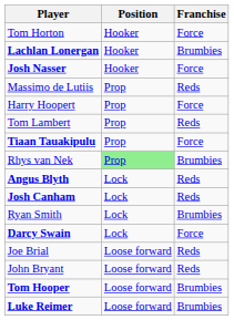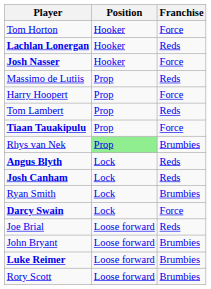 <table class="wikitable">
 <tr>
 <th>Player</th>
 <th>Position</th>
 <th>Franchise</th>
 </tr>
 <tr>
 <td><a href='#'>Tom Horton</a></td>
 <td><a href='#'>Hooker</a></td>
 <td><a href='#'>Force</a></td>
 </tr>
 <tr>
 <td><strong><a href='#'>Lachlan Lonergan</a></strong></td>
 <td><a href='#'>Hooker</a></td>
-<td><a href='#'>Brumbies</a></td>
+<td><a href='#'>Reds</a></td>
 </tr>
 <tr>
 <td><strong><a href='#'>Josh Nasser</a></strong></td>
 <td><a href='#'>Hooker</a></td>
 <td><a href='#'>Force</a></td>
 </tr>
 <tr>
 <td><a href='#'>Massimo de Lutiis</a></td>
 <td><a href='#'>Prop</a></td>
 <td><a href='#'>Reds</a></td>
 </tr>
 <tr>
 <td><a href='#'>Harry Hoopert</a></td>
 <td><a href='#'>Prop</a></td>
 <td><a href='#'>Force</a></td>
 </tr>
 <tr>
 <td><a href='#'>Tom Lambert</a></td>
 <td><a href='#'>Prop</a></td>
 <td><a href='#'>Reds</a></td>
 </tr>
 <tr>
 <td><strong><a href='#'>Tiaan Tauakipulu</a></strong></td>
 <td><a href='#'>Prop</a></td>
 <td><a href='#'>Force</a></td>
 </tr>
 <tr>
 <td><a href='#'>Rhys van Nek</a></td>
 <td style="background: lightgreen;"><a href='#'>Prop</a></td>
 <td><a href='#'>Brumbies</a></td>
 </tr>
 <tr>
 <td><strong><a href='#'>Angus Blyth</a></strong></td>
 <td><a href='#'>Lock</a></td>
 <td><a href='#'>Reds</a></td>
 </tr>
 <tr>
 <td><strong><a href='#'>Josh Canham</a></strong></td>
 <td><a href='#'>Lock</a></td>
 <td><a href='#'>Reds</a></td>
 </tr>
 <tr>
 <td><a href='#'>Ryan Smith</a></td>
 <td><a href='#'>Lock</a></td>
 <td><a href='#'>Brumbies</a></td>
 </tr>
 <tr>
 <td><strong><a href='#'>Darcy Swain</a></strong></td>
 <td><a href='#'>Lock</a></td>
 <td><a href='#'>Force</a></td>
 </tr>
 <tr>
 <td><a href='#'>Joe Brial</a></td>
 <td><a href='#'>Loose forward</a></td>
 <td><a href='#'>Reds</a></td>
 </tr>
 <tr>
 <td><a href='#'>John Bryant</a></td>
 <td><a href='#'>Loose forward</a></td>
-<td><a href='#'>Reds</a></td>
-</tr>
-<tr>
-<td><strong><a href='#'>Tom Hooper</a></strong></td>
-<td><a href='#'>Loose forward</a></td>
 <td><a href='#'>Brumbies</a></td>
 </tr>
 <tr>
 <td><strong><a href='#'>Luke Reimer</a></strong></td>
 <td><a href='#'>Loose forward</a></td>
 <td><a href='#'>Brumbies</a></td>
 </tr>
+<tr>
+<td><a href='#'>Rory Scott</a></td>
+<td><a href='#'>Loose forward</a></td>
+<td><a href='#'>Brumbies</a></td>
+</tr>
 </table>
